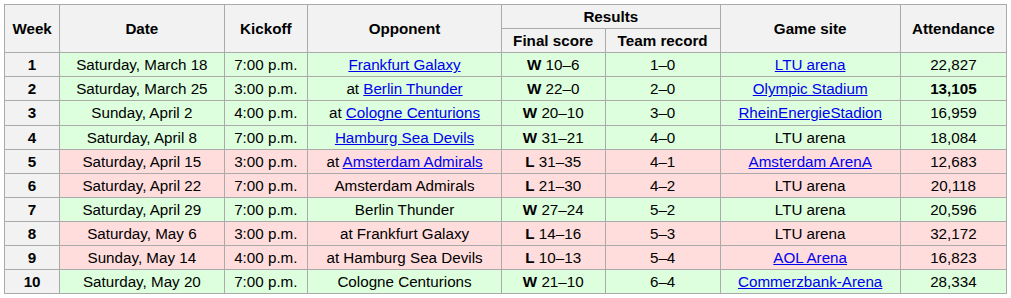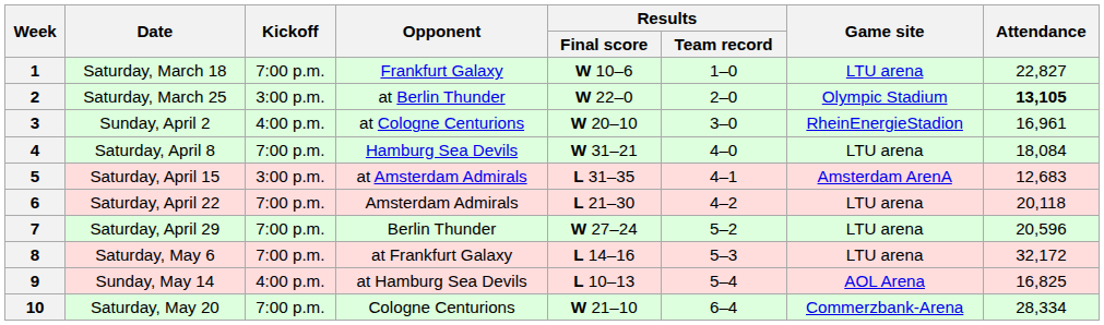 <table class="wikitable" style="font-size:95%; text-align:center; width:66em">
 <tr>
 <th rowspan="2">Week</th>
 <th rowspan="2">Date</th>
 <th rowspan="2">Kickoff </th>
 <th rowspan="2">Opponent</th>
 <th colspan="2">Results</th>
 <th rowspan="2">Game site</th>
 <th rowspan="2">Attendance</th>
 </tr>
 <tr>
 <th>Final score</th>
 <th>Team record</th>
 </tr>
 <tr>
 </tr>
 <tr bgcolor="#DDFFDD">
 <th>1</th>
 <td>Saturday, March 18</td>
 <td>7:00 p.m.</td>
 <td><a href='#'>Frankfurt Galaxy</a></td>
 <td><strong>W</strong> 10–6</td>
 <td>1–0</td>
 <td><a href='#'>LTU arena</a></td>
 <td>22,827</td>
 </tr>
 <tr bgcolor="#DDFFDD">
 <th>2</th>
 <td>Saturday, March 25</td>
 <td>3:00 p.m.</td>
 <td>at <a href='#'>Berlin Thunder</a></td>
 <td><strong>W</strong> 22–0</td>
 <td>2–0</td>
 <td><a href='#'>Olympic Stadium</a></td>
 <td><strong>13,105</strong></td>
 </tr>
 <tr bgcolor="#DDFFDD">
 <th>3</th>
 <td>Sunday, April 2</td>
 <td>4:00 p.m.</td>
 <td>at <a href='#'>Cologne Centurions</a></td>
 <td><strong>W</strong> 20–10</td>
 <td>3–0</td>
 <td><a href='#'>RheinEnergieStadion</a></td>
-<td>16,959</td>
+<td>16,961</td>
 </tr>
 <tr bgcolor="#DDFFDD">
 <th>4</th>
 <td>Saturday, April 8</td>
 <td>7:00 p.m.</td>
 <td><a href='#'>Hamburg Sea Devils</a></td>
 <td><strong>W</strong> 31–21</td>
 <td>4–0</td>
 <td>LTU arena</td>
 <td>18,084</td>
 </tr>
 <tr bgcolor="#FFDDDD">
 <th>5</th>
 <td>Saturday, April 15</td>
 <td>3:00 p.m.</td>
 <td>at <a href='#'>Amsterdam Admirals</a></td>
 <td><strong>L</strong> 31–35</td>
 <td>4–1</td>
 <td><a href='#'>Amsterdam ArenA</a></td>
 <td>12,683</td>
 </tr>
 <tr bgcolor="#FFDDDD">
 <th>6</th>
 <td>Saturday, April 22</td>
 <td>7:00 p.m.</td>
 <td>Amsterdam Admirals</td>
 <td><strong>L</strong> 21–30</td>
 <td>4–2</td>
 <td>LTU arena</td>
 <td>20,118</td>
 </tr>
 <tr bgcolor="#DDFFDD">
 <th>7</th>
 <td>Saturday, April 29</td>
 <td>7:00 p.m.</td>
 <td>Berlin Thunder</td>
 <td><strong>W</strong> 27–24</td>
 <td>5–2</td>
 <td>LTU arena</td>
 <td>20,596</td>
 </tr>
 <tr bgcolor="#FFDDDD">
 <th>8</th>
 <td>Saturday, May 6</td>
-<td>3:00 p.m.</td>
+<td>7:00 p.m.</td>
 <td>at Frankfurt Galaxy</td>
 <td><strong>L</strong> 14–16</td>
 <td>5–3</td>
 <td>LTU arena</td>
 <td>32,172</td>
 </tr>
 <tr bgcolor="#FFDDDD">
 <th>9</th>
 <td>Sunday, May 14</td>
 <td>4:00 p.m.</td>
 <td>at Hamburg Sea Devils</td>
 <td><strong>L</strong> 10–13</td>
 <td>5–4</td>
 <td><a href='#'>AOL Arena</a></td>
-<td>16,823</td>
+<td>16,825</td>
 </tr>
 <tr bgcolor="#DDFFDD">
 <th>10</th>
 <td>Saturday, May 20</td>
 <td>7:00 p.m.</td>
 <td>Cologne Centurions</td>
 <td><strong>W</strong> 21–10</td>
 <td>6–4</td>
 <td><a href='#'>Commerzbank-Arena</a></td>
 <td>28,334</td>
 </tr>
 </table>
